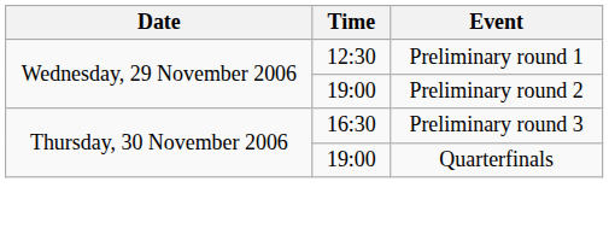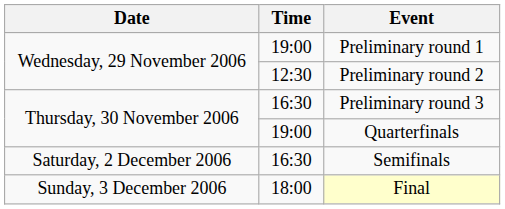 <table class = "wikitable" style="text-align:center;">
 <tr>
 <th width=220>Date</th>
 <th width=50>Time</th>
 <th width=150>Event</th>
 </tr>
 <tr>
 <td rowspan=2>Wednesday, 29 November 2006</td>
-<td>12:30</td>
+<td>19:00</td>
 <td>Preliminary round 1</td>
 </tr>
 <tr>
-<td>19:00</td>
+<td>12:30</td>
 <td>Preliminary round 2</td>
 </tr>
 <tr>
 <td rowspan=2>Thursday, 30 November 2006</td>
 <td>16:30</td>
 <td>Preliminary round 3</td>
 </tr>
 <tr>
 <td>19:00</td>
 <td>Quarterfinals</td>
 </tr>
+<tr>
+<td>Saturday, 2 December 2006</td>
+<td>16:30</td>
+<td>Semifinals</td>
+</tr>
+<tr>
+<td>Sunday, 3 December 2006</td>
+<td>18:00</td>
+<td bgcolor=ffffcc>Final</td>
+</tr>
 </table>
